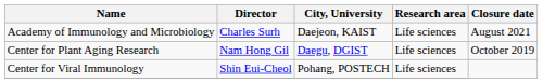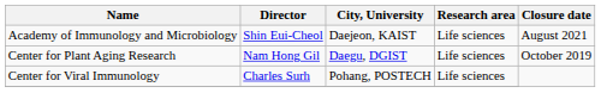 <table class="wikitable sortable">
 <tr>
 <th>Name</th>
 <th>Director</th>
 <th>City, University</th>
 <th>Research area</th>
 <th>Closure date</th>
 </tr>
 <tr>
 <td>Academy of Immunology and Microbiology</td>
-<td><a href='#'>Charles Surh</a></td>
+<td><a href='#'>Shin Eui-Cheol</a></td>
 <td>Daejeon, KAIST</td>
 <td>Life sciences</td>
 <td>August 2021</td>
 </tr>
 <tr>
 <td>Center for Plant Aging Research</td>
 <td><a href='#'>Nam Hong Gil</a></td>
 <td><a href='#'>Daegu</a>, <a href='#'>DGIST</a></td>
 <td>Life sciences</td>
 <td>October 2019</td>
 </tr>
 <tr>
 <td>Center for Viral Immunology</td>
-<td><a href='#'>Shin Eui-Cheol</a></td>
+<td><a href='#'>Charles Surh</a></td>
 <td>Pohang, POSTECH</td>
 <td>Life sciences</td>
 </tr>
 <tr>
 </tr>
 </table>
